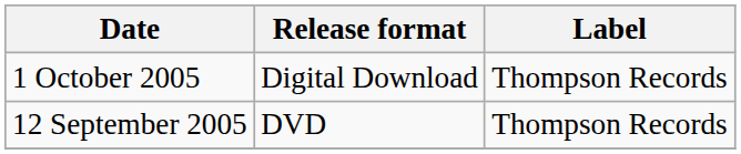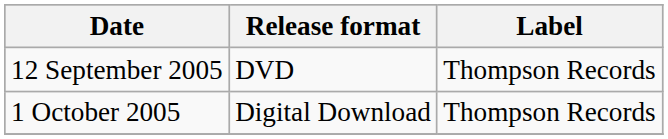 <table class="wikitable">
 <tr>
 <th>Date</th>
 <th>Release format</th>
 <th>Label</th>
 </tr>
 <tr>
+<td>12 September 2005</td>
+<td>DVD </td>
+<td>Thompson Records</td>
+</tr>
+<tr>
 <td>1 October 2005</td>
 <td>Digital Download</td>
 <td>Thompson Records</td>
 </tr>
 <tr>
-<td>12 September 2005</td>
-<td>DVD </td>
-<td>Thompson Records</td>
-</tr>
-<tr>
 </tr>
 </table>
